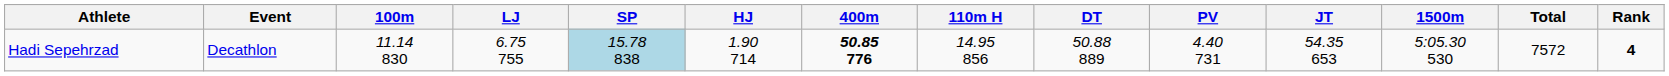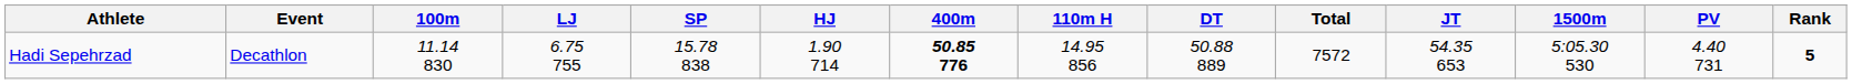 <table class="wikitable" width="98%" style="text-align:center; font-size:90%">
 <tr>
 <th width="12%">Athlete</th>
 <th width="8%">Event</th>
 <th width="7%"><a href='#'>100m</a></th>
 <th width="7%"><a href='#'>LJ</a></th>
 <th width="7%"><a href='#'>SP</a></th>
 <th width="7%"><a href='#'>HJ</a></th>
 <th width="7%"><a href='#'>400m</a></th>
 <th width="7%"><a href='#'>110m H</a></th>
 <th width="7%"><a href='#'>DT</a></th>
-<th width="7%"><a href='#'>PV</a></th>
+<th width="6%">Total</th>
 <th width="7%"><a href='#'>JT</a></th>
 <th width="7%"><a href='#'>1500m</a></th>
-<th width="6%">Total</th>
+<th width="7%"><a href='#'>PV</a></th>
 <th width="4%">Rank</th>
 </tr>
 <tr>
 <td align="left"><a href='#'>Hadi Sepehrzad</a></td>
 <td align="left"><a href='#'>Decathlon</a></td>
 <td><em>11.14</em><br>830</td>
 <td><em>6.75</em><br>755</td>
-<td style="background: lightblue;"><em>15.78</em><br>838</td>
+<td><em>15.78</em><br>838</td>
 <td><em>1.90</em><br>714</td>
 <td><strong><em>50.85</em><br>776</strong></td>
 <td><em>14.95</em><br>856</td>
 <td><em>50.88</em><br>889</td>
-<td><em>4.40</em><br>731</td>
+<td>7572</td>
 <td><em>54.35</em><br>653</td>
 <td><em>5:05.30</em><br>530</td>
-<td>7572</td>
-<td><strong>4</strong></td>
+<td><em>4.40</em><br>731</td>
+<td><strong>5</strong></td>
 </tr>
 </table>
